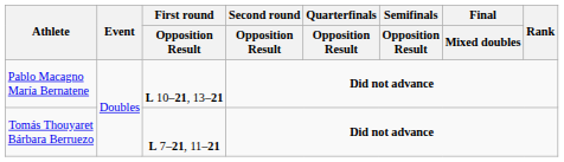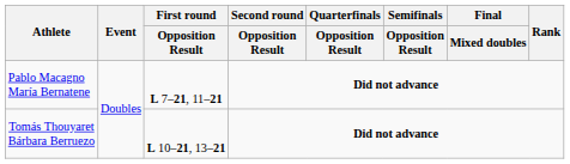 <table class="wikitable" style="font-size:90%">
 <tr>
 <th rowspan="2">Athlete</th>
 <th rowspan="2">Event</th>
 <th>First round</th>
 <th>Second round</th>
 <th>Quarterfinals</th>
 <th>Semifinals</th>
 <th>Final</th>
 <th rowspan="2">Rank</th>
 </tr>
 <tr>
 <th>Opposition<br>Result</th>
 <th>Opposition<br>Result</th>
 <th>Opposition<br>Result</th>
 <th>Opposition<br>Result</th>
 <th Opposition>Mixed doubles</th>
 </tr>
 <tr>
 <td><a href='#'>Pablo Macagno</a><br><a href='#'>María Bernatene</a></td>
 <td rowspan="2"><a href='#'>Doubles</a></td>
-<td align=center><br><br><strong>L</strong> 10–<strong>21</strong>, 13–<strong>21</strong></td>
+<td align=center><br><br><strong>L</strong> 7–<strong>21</strong>, 11–<strong>21</strong></td>
 <td align="center" colspan="5"><strong>Did not advance</strong></td>
 </tr>
 <tr>
 <td align=center><a href='#'>Tomás Thouyaret</a><br><a href='#'>Bárbara Berruezo</a></td>
-<td align=center><br><br><strong>L</strong> 7–<strong>21</strong>, 11–<strong>21</strong></td>
+<td align=center><br><br><strong>L</strong> 10–<strong>21</strong>, 13–<strong>21</strong></td>
 <td align="center" colspan="5"><strong>Did not advance</strong></td>
 </tr>
 </table>
